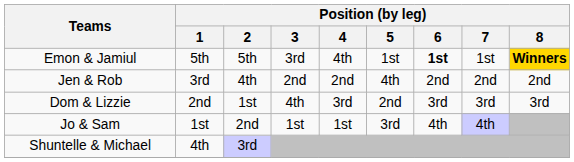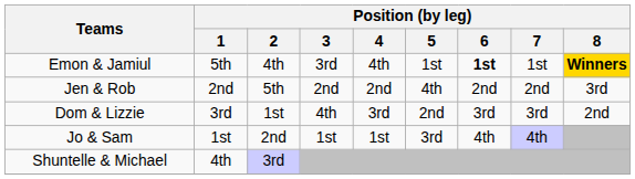 <table class="wikitable" style=text-align:center>
 <tr>
 <th rowspan="2">Teams</th>
 <th colspan="16">Position (by leg)</th>
 </tr>
 <tr>
 <th style="width:3em">1</th>
 <th style="width:3em">2</th>
 <th style="width:3em">3</th>
 <th style="width:3em">4</th>
 <th style="width:3em">5</th>
 <th style="width:3em">6</th>
 <th style="width:3em">7</th>
 <th style="width:3em">8</th>
 </tr>
 <tr>
 <td style=width:12em>Emon & Jamiul</td>
 <td>5th</td>
-<td>5th</td>
+<td>4th</td>
 <td>3rd</td>
 <td>4th</td>
 <td>1st</td>
 <td><strong>1st</strong></td>
 <td>1st</td>
 <td style=background:gold><strong>Winners</strong></td>
 </tr>
 <tr>
 <td style=width:12em>Jen & Rob</td>
-<td>3rd</td>
-<td>4th</td>
+<td>2nd</td>
+<td>5th</td>
 <td>2nd</td>
 <td>2nd</td>
 <td>4th</td>
 <td>2nd</td>
 <td>2nd</td>
-<td>2nd</td>
+<td>3rd</td>
 </tr>
 <tr>
 <td style=width:12em>Dom & Lizzie</td>
-<td>2nd</td>
+<td>3rd</td>
 <td>1st</td>
 <td>4th</td>
 <td>3rd</td>
 <td>2nd</td>
 <td>3rd</td>
 <td>3rd</td>
-<td>3rd</td>
+<td>2nd</td>
 </tr>
 <tr>
 <td style=width:12em>Jo & Sam</td>
 <td>1st</td>
 <td>2nd</td>
 <td>1st</td>
 <td>1st</td>
 <td>3rd</td>
 <td>4th</td>
 <td style=background:#ccf>4th</td>
 <td colspan=1 style=background:silver></td>
 </tr>
 <tr>
 <td style=width:12em>Shuntelle & Michael</td>
 <td>4th</td>
 <td style=background:#ccf>3rd</td>
 <td colspan=6 style=background:silver></td>
 </tr>
 <tr>
 </tr>
 </table>
